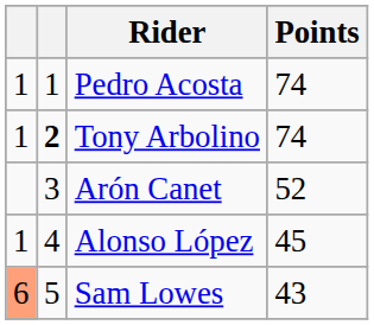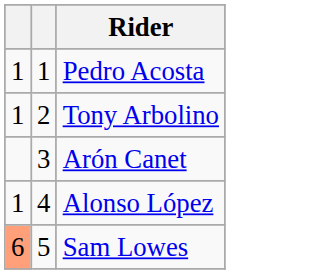 <table class="wikitable" style="font-size: 95%;">
 <tr>
 <th></th>
 <th></th>
 <th>Rider</th>
-<th>Points</th>
 </tr>
 <tr>
 <td> 1</td>
 <td align=center>1</td>
 <td> <a href='#'>Pedro Acosta</a></td>
-<td align=left>74</td>
 </tr>
 <tr>
 <td> 1</td>
-<td align=center><strong>2</strong></td>
+<td align=center>2</td>
 <td> <a href='#'>Tony Arbolino</a></td>
-<td align=left>74</td>
 </tr>
 <tr>
 <td></td>
 <td align=center>3</td>
 <td> <a href='#'>Arón Canet</a></td>
-<td align=left>52</td>
 </tr>
 <tr>
 <td> 1</td>
 <td align=center>4</td>
 <td> <a href='#'>Alonso López</a></td>
-<td align=left>45</td>
 </tr>
 <tr>
 <td style="background: lightsalmon;"> 6</td>
 <td align=center>5</td>
 <td> <a href='#'>Sam Lowes</a></td>
-<td align=left>43</td>
 </tr>
 </table>
